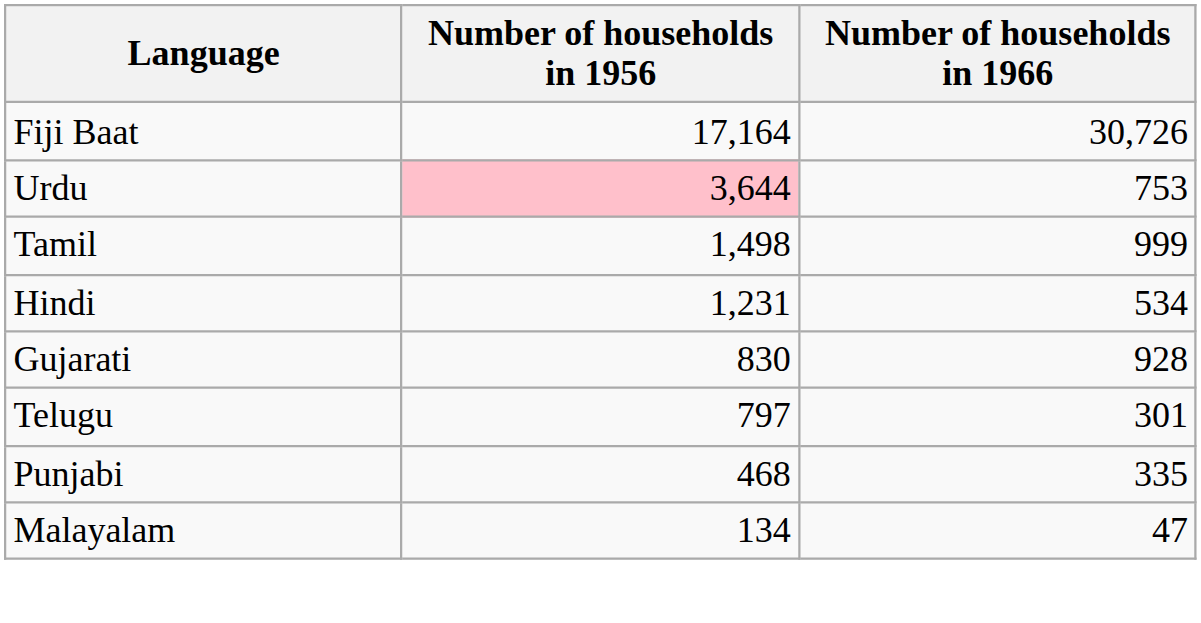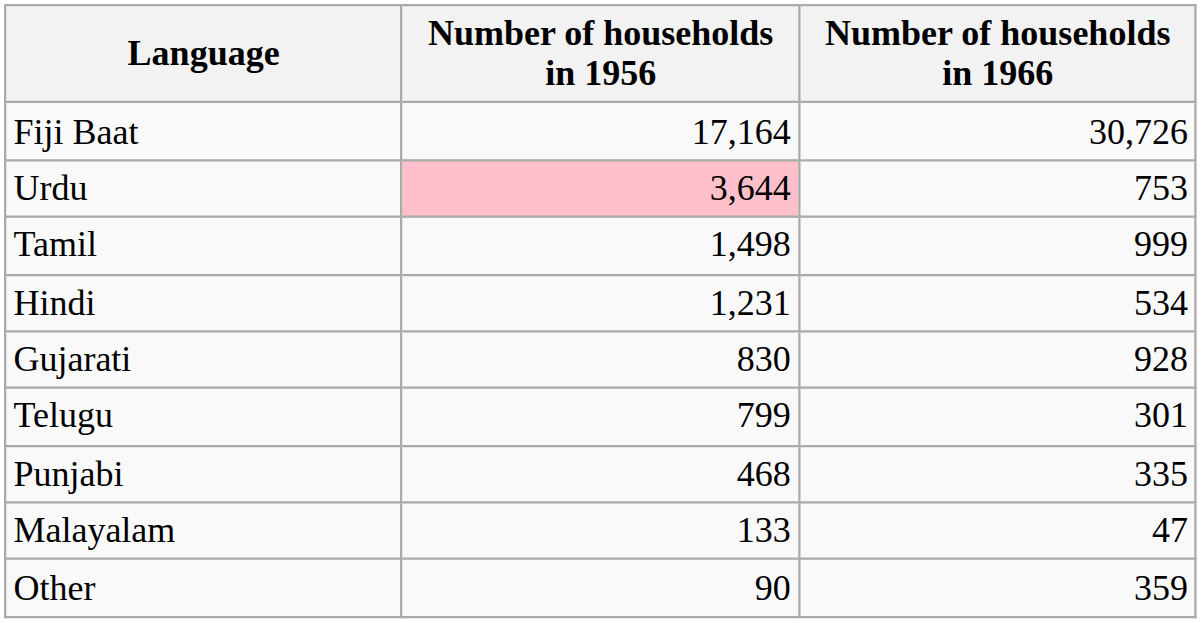 <table class="wikitable" border = 1 width = "60%">
 <tr>
 <th width = "20%">Language</th>
 <th width = "20%">Number of households in 1956</th>
 <th width = "20%">Number of households in 1966</th>
 </tr>
 <tr>
 <td width = "20%">Fiji Baat</td>
 <td align="right" width = "20%">17,164</td>
 <td align="right" width = "20%">30,726</td>
 </tr>
 <tr>
 <td>Urdu</td>
 <td align="right" style="background: pink;">3,644</td>
 <td align="right">753</td>
 </tr>
 <tr>
 <td>Tamil</td>
 <td align="right">1,498</td>
 <td align="right">999</td>
 </tr>
 <tr>
 <td>Hindi</td>
 <td align="right">1,231</td>
 <td align="right">534</td>
 </tr>
 <tr>
 <td>Gujarati</td>
 <td align="right">830</td>
 <td align="right">928</td>
 </tr>
 <tr>
 <td>Telugu</td>
-<td align="right">797</td>
+<td align="right">799</td>
 <td align="right">301</td>
 </tr>
 <tr>
 <td>Punjabi</td>
 <td align="right">468</td>
 <td align="right">335</td>
 </tr>
 <tr>
 <td>Malayalam</td>
-<td align="right">134</td>
+<td align="right">133</td>
 <td align="right">47</td>
 </tr>
+<tr>
+<td>Other</td>
+<td align="right">90</td>
+<td align="right">359</td>
+</tr>
 </table>
